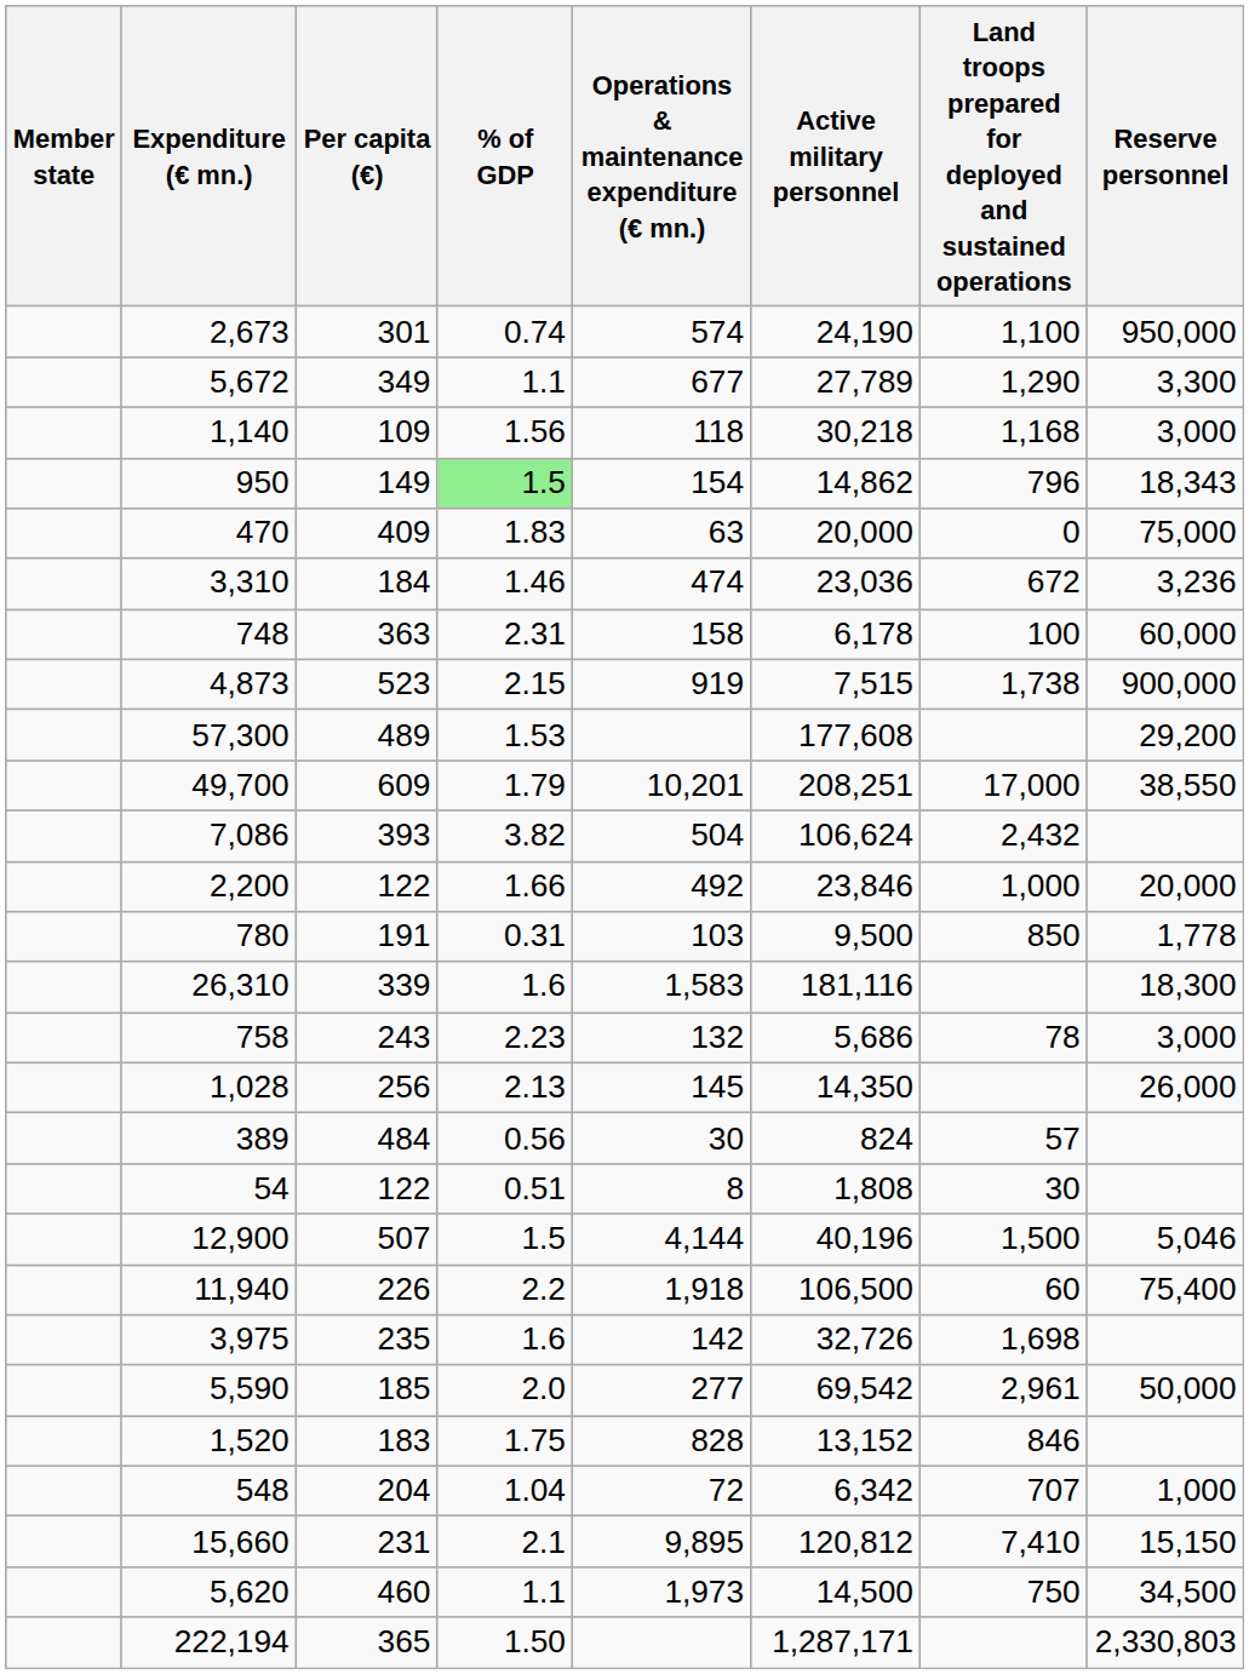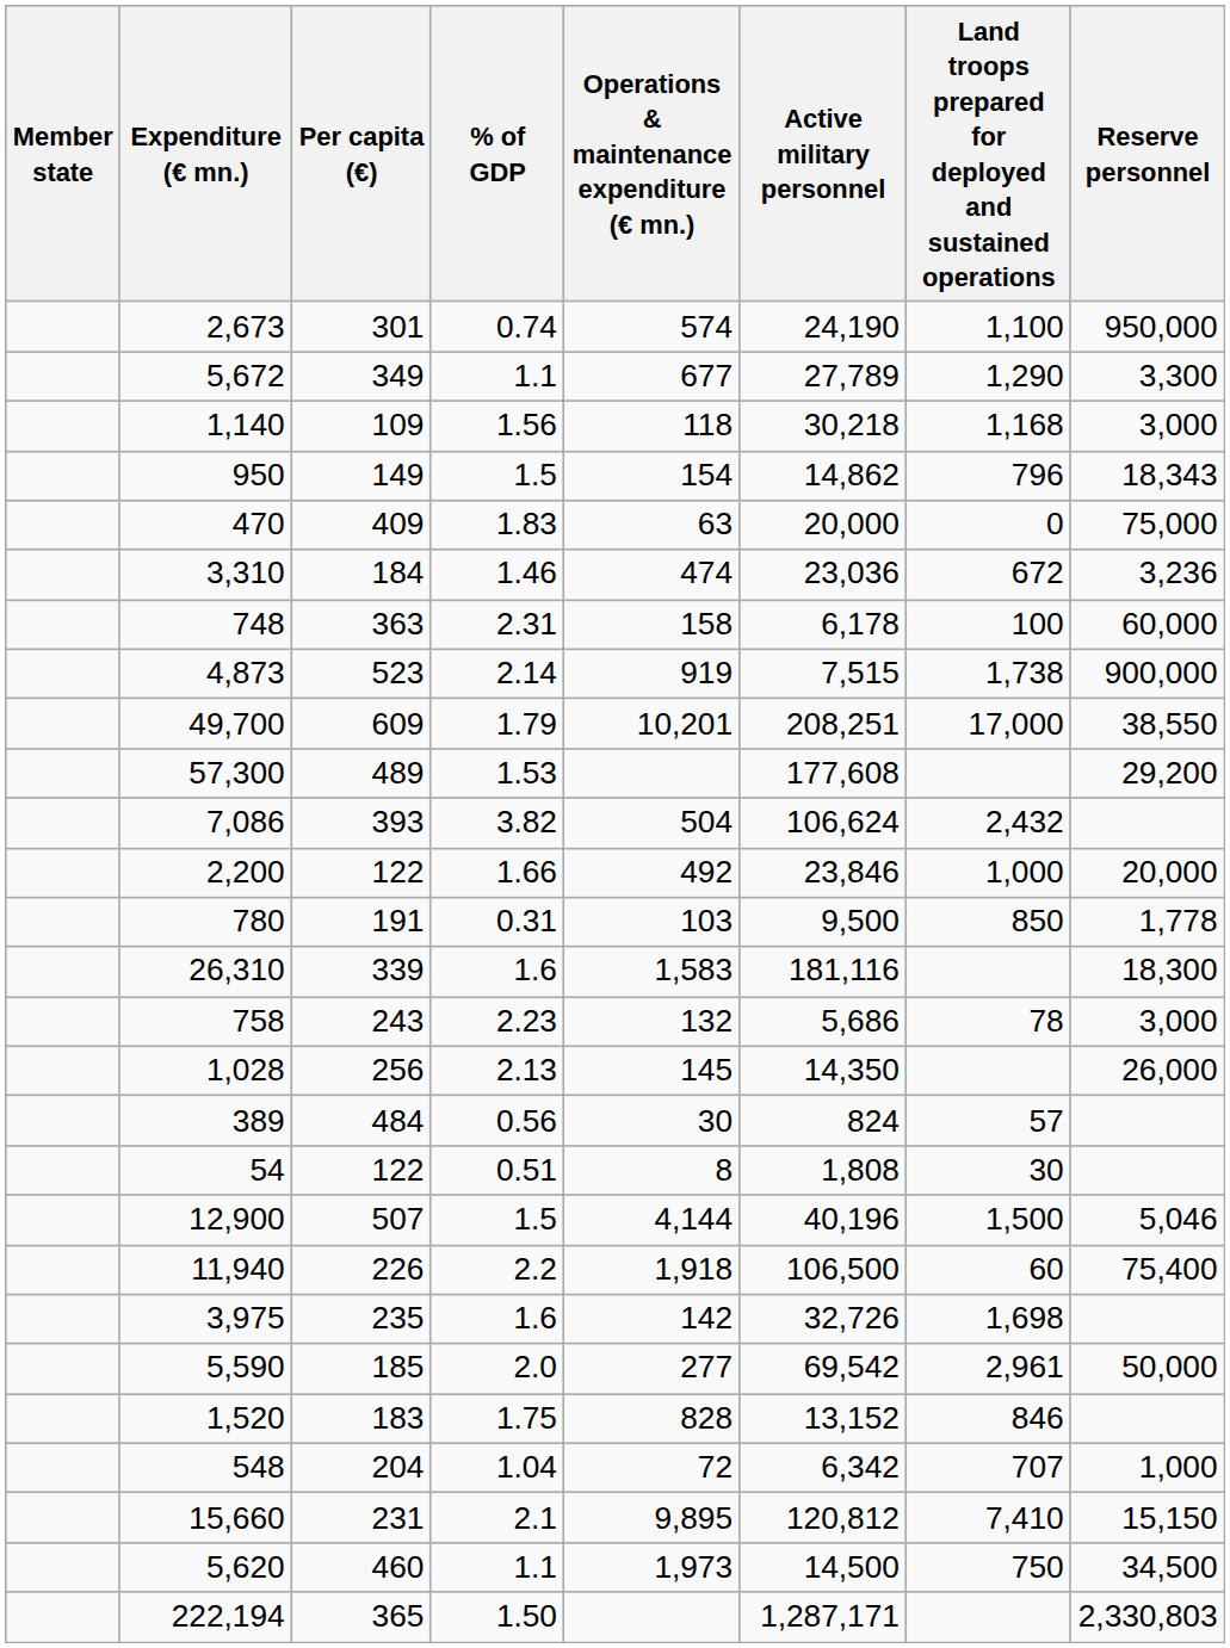 <table class="wikitable sortable"  style="text-align:right; width:100%;">
 <tr>
 <th class="unsortable"><small>Member state</small></th>
 <th style="width:14.5%;"><small>Expenditure (€ mn.)</small></th>
 <th style="width:14.5%;"><small>Per capita (€)</small></th>
 <th style="width:14.5%;"><small>% of GDP</small></th>
 <th style="width:14.5%;"><small>Operations & maintenance expenditure (€ mn.)</small></th>
 <th style="width:14.5%;"><small>Active military personnel</small></th>
 <th style="width:14.5%;"><small>Land troops prepared for deployed and sustained operations</small></th>
 <th><small>Reserve personnel</small></th>
 </tr>
 <tr>
 <td style="text-align:left;"> </td>
 <td>2,673</td>
 <td>301</td>
 <td>0.74</td>
 <td>574</td>
 <td>24,190</td>
 <td>1,100</td>
 <td>950,000</td>
 </tr>
 <tr>
 <td style="text-align:left;"> </td>
 <td>5,672</td>
 <td>349</td>
 <td>1.1</td>
 <td>677</td>
 <td>27,789</td>
 <td>1,290</td>
 <td>3,300</td>
 </tr>
 <tr>
 <td style="text-align:left;"> </td>
 <td>1,140</td>
 <td>109</td>
 <td>1.56</td>
 <td>118</td>
 <td>30,218</td>
 <td>1,168</td>
 <td>3,000</td>
 </tr>
 <tr>
 <td style="text-align:left;"> </td>
 <td>950</td>
 <td>149</td>
-<td style="background: lightgreen;">1.5</td>
+<td>1.5</td>
 <td>154</td>
 <td>14,862</td>
 <td>796</td>
 <td>18,343</td>
 </tr>
 <tr>
 <td style="text-align:left;"> </td>
 <td>470</td>
 <td>409</td>
 <td>1.83</td>
 <td>63</td>
 <td>20,000</td>
 <td>0</td>
 <td>75,000</td>
 </tr>
 <tr>
 <td style="text-align:left;"></td>
 <td>3,310</td>
 <td>184</td>
 <td>1.46</td>
 <td>474</td>
 <td>23,036</td>
 <td>672</td>
 <td>3,236</td>
 </tr>
 <tr>
 <td style="text-align:left;"> </td>
 <td>748</td>
 <td>363</td>
 <td>2.31</td>
 <td>158</td>
 <td>6,178</td>
 <td>100</td>
 <td>60,000</td>
 </tr>
 <tr>
 <td style="text-align:left;"> </td>
 <td>4,873</td>
 <td>523</td>
-<td>2.15</td>
+<td>2.14</td>
 <td>919</td>
 <td>7,515</td>
 <td>1,738</td>
 <td>900,000</td>
+</tr>
+<tr>
+<td style="text-align:left;"> </td>
+<td>49,700</td>
+<td>609</td>
+<td>1.79</td>
+<td>10,201</td>
+<td>208,251</td>
+<td>17,000</td>
+<td>38,550</td>
 </tr>
 <tr>
 <td style="text-align:left;"> </td>
 <td>57,300</td>
 <td>489</td>
 <td>1.53</td>
 <td></td>
 <td>177,608</td>
 <td></td>
 <td>29,200</td>
-</tr>
-<tr>
-<td style="text-align:left;"> </td>
-<td>49,700</td>
-<td>609</td>
-<td>1.79</td>
-<td>10,201</td>
-<td>208,251</td>
-<td>17,000</td>
-<td>38,550</td>
 </tr>
 <tr>
 <td style="text-align:left;"> </td>
 <td>7,086</td>
 <td>393</td>
 <td>3.82</td>
 <td>504</td>
 <td>106,624</td>
 <td>2,432</td>
 <td></td>
 </tr>
 <tr>
 <td style="text-align:left;"> </td>
 <td>2,200</td>
 <td>122</td>
 <td>1.66</td>
 <td>492</td>
 <td>23,846</td>
 <td>1,000</td>
 <td>20,000</td>
 </tr>
 <tr>
 <td style="text-align:left;"> </td>
 <td>780</td>
 <td>191</td>
 <td>0.31</td>
 <td>103</td>
 <td>9,500</td>
 <td>850</td>
 <td>1,778</td>
 </tr>
 <tr>
 <td style="text-align:left;"> </td>
 <td>26,310</td>
 <td>339</td>
 <td>1.6</td>
 <td>1,583</td>
 <td>181,116</td>
 <td></td>
 <td>18,300</td>
 </tr>
 <tr>
 <td style="text-align:left;"> </td>
 <td>758</td>
 <td>243</td>
 <td>2.23</td>
 <td>132</td>
 <td>5,686</td>
 <td>78</td>
 <td>3,000</td>
 </tr>
 <tr>
 <td style="text-align:left;"> </td>
 <td>1,028</td>
 <td>256</td>
 <td>2.13</td>
 <td>145</td>
 <td>14,350</td>
 <td></td>
 <td>26,000</td>
 </tr>
 <tr>
 <td style="text-align:left;"> </td>
 <td>389</td>
 <td>484</td>
 <td>0.56</td>
 <td>30</td>
 <td>824</td>
 <td>57</td>
 <td></td>
 </tr>
 <tr>
 <td style="text-align:left;"> </td>
 <td>54</td>
 <td>122</td>
 <td>0.51</td>
 <td>8</td>
 <td>1,808</td>
 <td>30</td>
 <td></td>
 </tr>
 <tr>
 <td style="text-align:left;"> </td>
 <td>12,900</td>
 <td>507</td>
 <td>1.5</td>
 <td>4,144</td>
 <td>40,196</td>
 <td>1,500</td>
 <td>5,046</td>
 </tr>
 <tr>
 <td style="text-align:left;"> </td>
 <td>11,940</td>
 <td>226</td>
 <td>2.2</td>
 <td>1,918</td>
 <td>106,500</td>
 <td>60</td>
 <td>75,400</td>
 </tr>
 <tr>
 <td style="text-align:left;"> </td>
 <td>3,975</td>
 <td>235</td>
 <td>1.6</td>
 <td>142</td>
 <td>32,726</td>
 <td>1,698</td>
 <td></td>
 </tr>
 <tr>
 <td style="text-align:left;"> </td>
 <td>5,590</td>
 <td>185</td>
 <td>2.0</td>
 <td>277</td>
 <td>69,542</td>
 <td>2,961</td>
 <td>50,000</td>
 </tr>
 <tr>
 <td style="text-align:left;"> </td>
 <td>1,520</td>
 <td>183</td>
 <td>1.75</td>
 <td>828</td>
 <td>13,152</td>
 <td>846</td>
 <td></td>
 </tr>
 <tr>
 <td style="text-align:left;"> </td>
 <td>548</td>
 <td>204</td>
 <td>1.04</td>
 <td>72</td>
 <td>6,342</td>
 <td>707</td>
 <td>1,000</td>
 </tr>
 <tr>
 <td style="text-align:left;"> </td>
 <td>15,660</td>
 <td>231</td>
 <td>2.1</td>
 <td>9,895</td>
 <td>120,812</td>
 <td>7,410</td>
 <td>15,150</td>
 </tr>
 <tr>
 <td style="text-align:left;"> </td>
 <td>5,620</td>
 <td>460</td>
 <td>1.1</td>
 <td>1,973</td>
 <td>14,500</td>
 <td>750</td>
 <td>34,500</td>
 </tr>
 <tr class="sortbottom">
 <td style="text-align:left"> </td>
 <td>222,194</td>
 <td>365</td>
 <td>1.50</td>
 <td></td>
 <td>1,287,171</td>
 <td></td>
 <td>2,330,803</td>
 </tr>
 </table>
